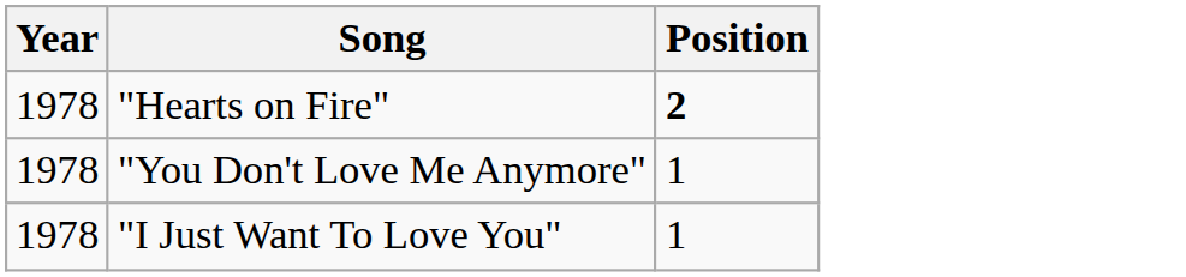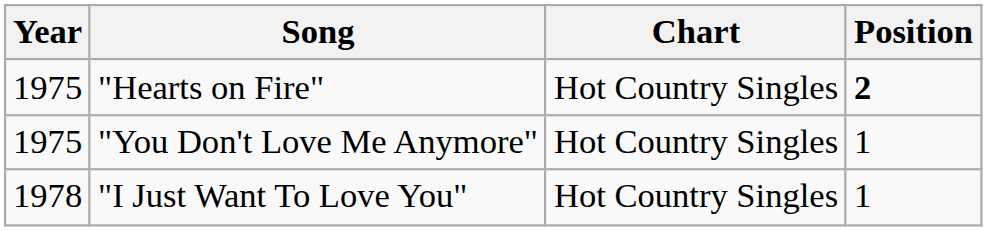 <table class="wikitable">
 <tr>
 <th>Year</th>
 <th>Song</th>
+<th>Chart</th>
 <th>Position</th>
 </tr>
 <tr>
-<td>1978</td>
+<td>1975</td>
 <td>"Hearts on Fire"</td>
+<td>Hot Country Singles</td>
 <td><strong>2</strong></td>
 </tr>
 <tr>
-<td>1978</td>
+<td>1975</td>
 <td>"You Don't Love Me Anymore"</td>
+<td>Hot Country Singles</td>
 <td>1</td>
 </tr>
 <tr>
 <td>1978</td>
 <td>"I Just Want To Love You"</td>
+<td>Hot Country Singles</td>
 <td>1</td>
 </tr>
 </table>
